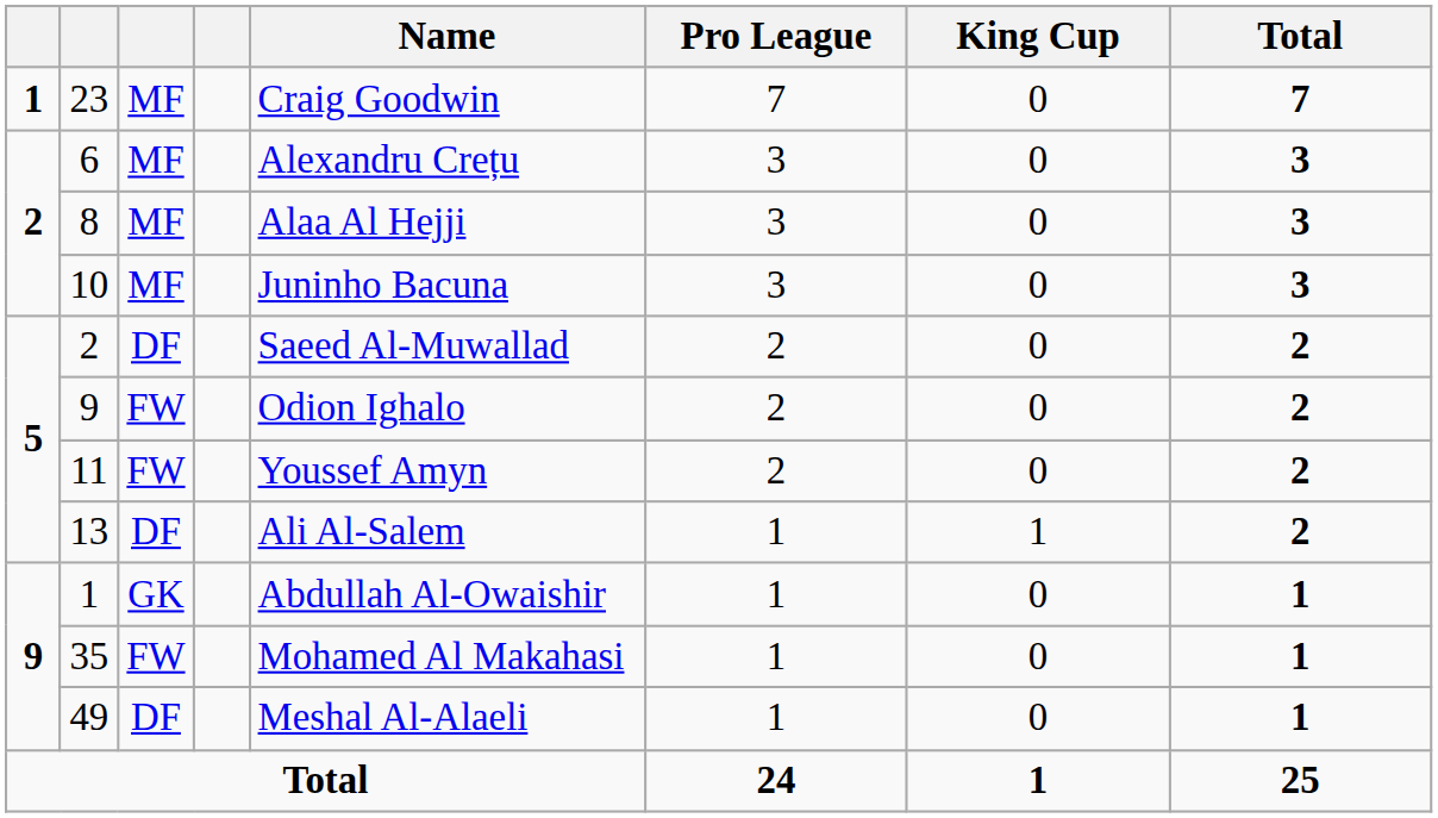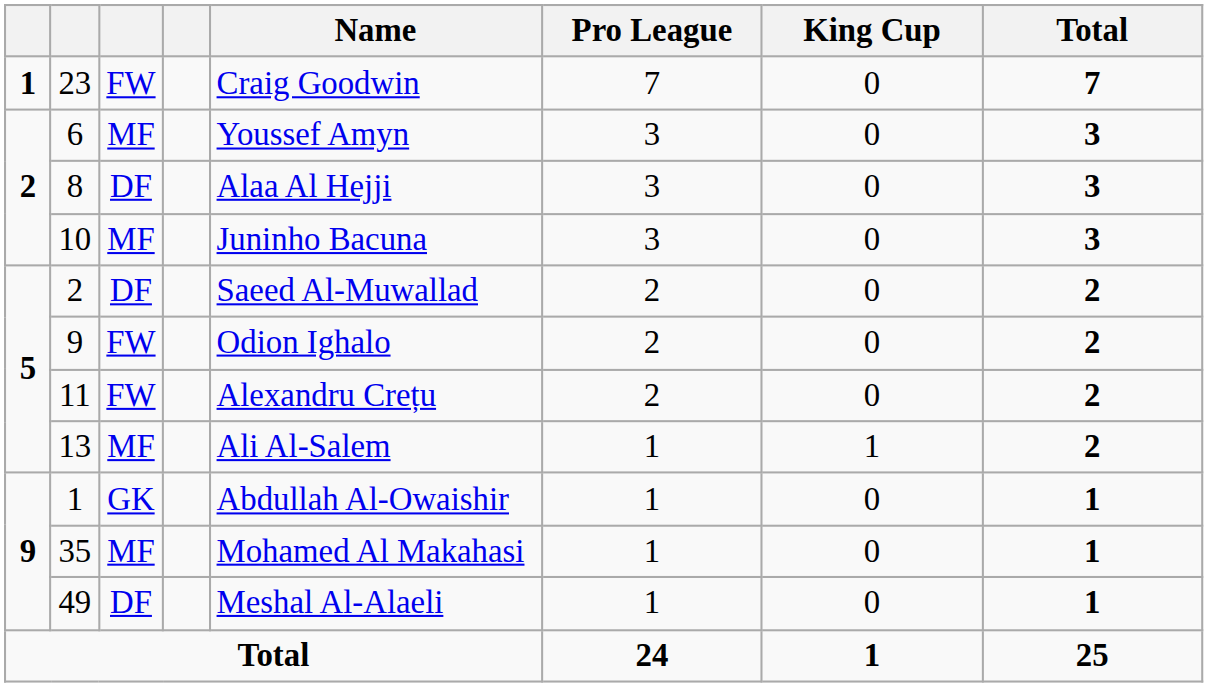 <table class="wikitable" style="text-align:center">
 <tr>
 <th width=15></th>
 <th width=15></th>
 <th width=15></th>
 <th width=15></th>
 <th width=155>Name</th>
 <th width=100>Pro League</th>
 <th width=100>King Cup</th>
 <th width=100>Total</th>
 </tr>
 <tr>
 <td><strong>1</strong></td>
 <td>23</td>
-<td><a href='#'>MF</a></td>
+<td><a href='#'>FW</a></td>
 <td></td>
 <td align=left><a href='#'>Craig Goodwin</a></td>
 <td>7</td>
 <td>0</td>
 <td><strong>7</strong></td>
 </tr>
 <tr>
 <td rowspan=3><strong>2</strong></td>
 <td>6</td>
 <td><a href='#'>MF</a></td>
 <td></td>
-<td align=left><a href='#'>Alexandru Crețu</a></td>
+<td align=left><a href='#'>Youssef Amyn</a></td>
 <td>3</td>
 <td>0</td>
 <td><strong>3</strong></td>
 </tr>
 <tr>
 <td>8</td>
-<td><a href='#'>MF</a></td>
+<td><a href='#'>DF</a></td>
 <td></td>
 <td align=left><a href='#'>Alaa Al Hejji</a></td>
 <td>3</td>
 <td>0</td>
 <td><strong>3</strong></td>
 </tr>
 <tr>
 <td>10</td>
 <td><a href='#'>MF</a></td>
 <td></td>
 <td align=left><a href='#'>Juninho Bacuna</a></td>
 <td>3</td>
 <td>0</td>
 <td><strong>3</strong></td>
 </tr>
 <tr>
 <td rowspan=4><strong>5</strong></td>
 <td>2</td>
 <td><a href='#'>DF</a></td>
 <td></td>
 <td align=left><a href='#'>Saeed Al-Muwallad</a></td>
 <td>2</td>
 <td>0</td>
 <td><strong>2</strong></td>
 </tr>
 <tr>
 <td>9</td>
 <td><a href='#'>FW</a></td>
 <td></td>
 <td align=left><a href='#'>Odion Ighalo</a></td>
 <td>2</td>
 <td>0</td>
 <td><strong>2</strong></td>
 </tr>
 <tr>
 <td>11</td>
 <td><a href='#'>FW</a></td>
 <td></td>
-<td align=left><a href='#'>Youssef Amyn</a></td>
+<td align=left><a href='#'>Alexandru Crețu</a></td>
 <td>2</td>
 <td>0</td>
 <td><strong>2</strong></td>
 </tr>
 <tr>
 <td>13</td>
-<td><a href='#'>DF</a></td>
+<td><a href='#'>MF</a></td>
 <td></td>
 <td align=left><a href='#'>Ali Al-Salem</a></td>
 <td>1</td>
 <td>1</td>
 <td><strong>2</strong></td>
 </tr>
 <tr>
 <td rowspan=3><strong>9</strong></td>
 <td>1</td>
 <td><a href='#'>GK</a></td>
 <td></td>
 <td align=left><a href='#'>Abdullah Al-Owaishir</a></td>
 <td>1</td>
 <td>0</td>
 <td><strong>1</strong></td>
 </tr>
 <tr>
 <td>35</td>
-<td><a href='#'>FW</a></td>
+<td><a href='#'>MF</a></td>
 <td></td>
 <td align=left><a href='#'>Mohamed Al Makahasi</a></td>
 <td>1</td>
 <td>0</td>
 <td><strong>1</strong></td>
 </tr>
 <tr>
 <td>49</td>
 <td><a href='#'>DF</a></td>
 <td></td>
 <td align=left><a href='#'>Meshal Al-Alaeli</a></td>
 <td>1</td>
 <td>0</td>
 <td><strong>1</strong></td>
 </tr>
 <tr>
 <td colspan=5><strong>Total</strong></td>
 <td><strong>24</strong></td>
 <td><strong>1</strong></td>
 <td><strong>25</strong></td>
 </tr>
 </table>
